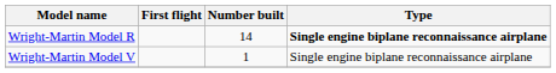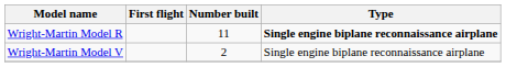 <table class="wikitable sortable">
 <tr>
 <th>Model name</th>
 <th>First flight</th>
 <th>Number built</th>
 <th>Type</th>
 </tr>
 <tr>
 <td align=left><a href='#'>Wright-Martin Model R</a></td>
 <td align=center></td>
-<td align=center>14</td>
+<td align=center>11</td>
 <td align=left><strong>Single engine biplane reconnaissance airplane</strong></td>
 </tr>
 <tr>
 <td align=left><a href='#'>Wright-Martin Model V</a></td>
 <td align=center></td>
-<td align=center>1</td>
+<td align=center>2</td>
 <td align=left>Single engine biplane reconnaissance airplane</td>
 </tr>
 <tr>
 </tr>
 </table>
